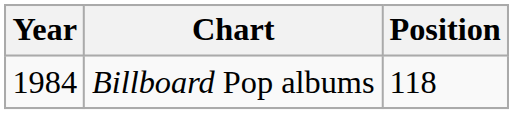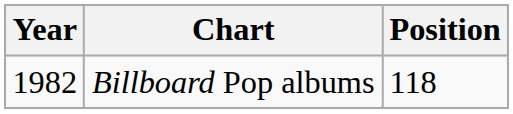 <table class="wikitable">
 <tr>
 <th>Year</th>
 <th>Chart</th>
 <th>Position</th>
 </tr>
 <tr>
-<td>1984</td>
+<td>1982</td>
 <td><em>Billboard</em> Pop albums</td>
 <td>118</td>
 </tr>
 <tr>
 </tr>
 </table>
